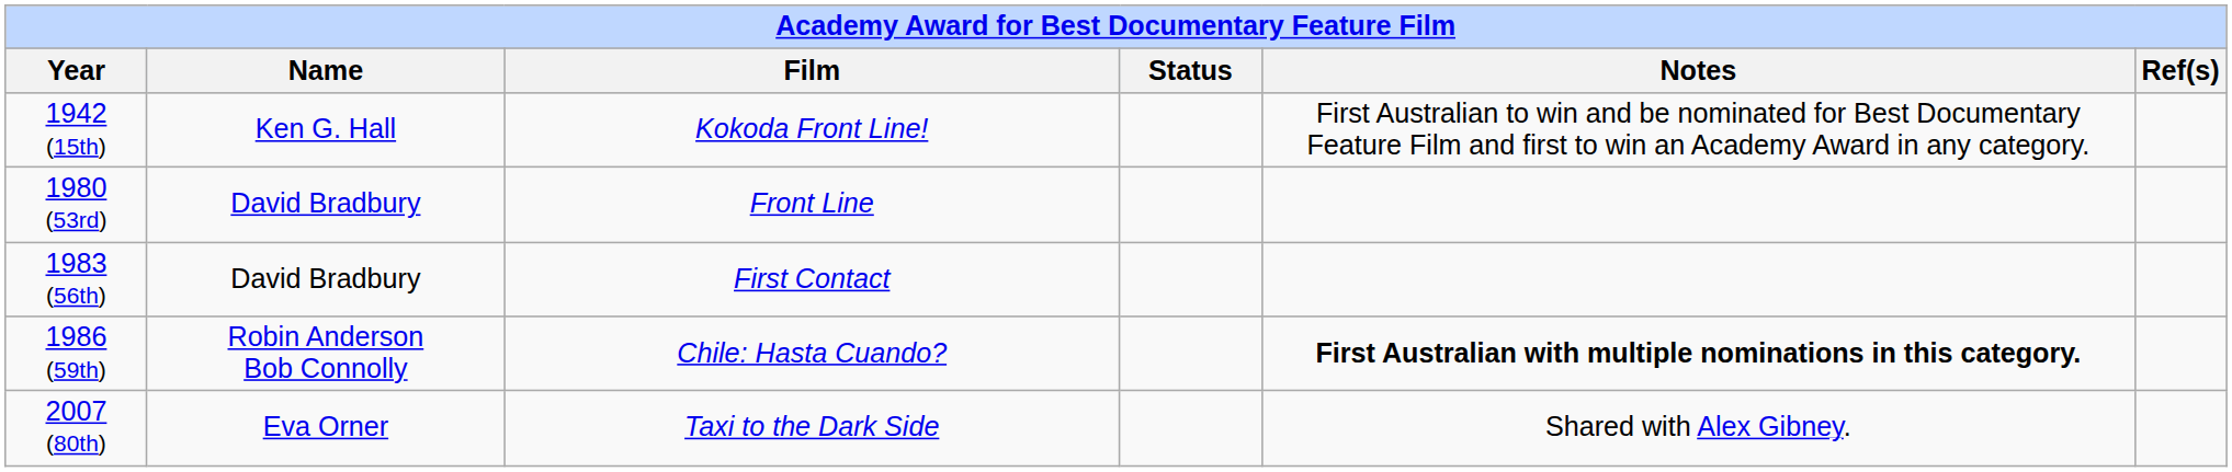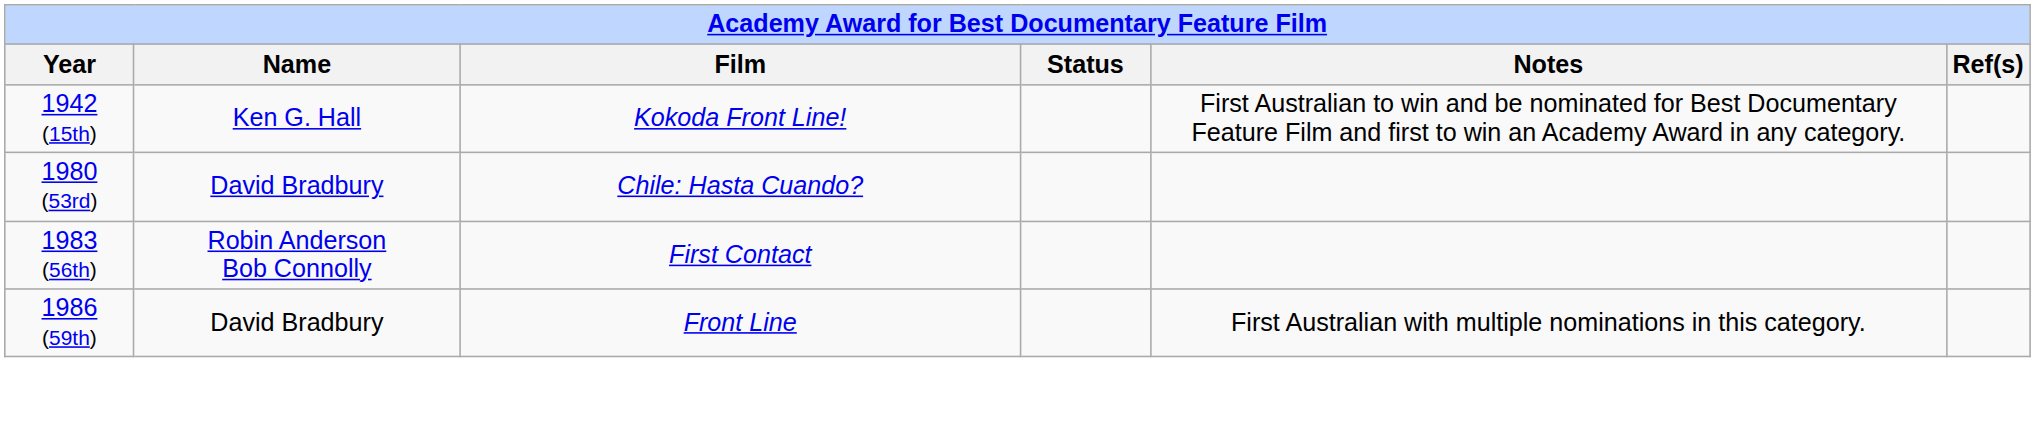 <table class="wikitable" style="text-align: center">
 <tr style="background:#bfd7ff;">
 <td colspan="6" style="text-align:center;"><strong><a href='#'>Academy Award for Best Documentary Feature Film</a></strong></td>
 </tr>
 <tr style="background:#ebf5ff;">
 <th style="width:75px;">Year</th>
 <th style="width:200px;">Name</th>
 <th style="width:350px;">Film</th>
 <th style="width:75px;">Status</th>
 <th style="width:500px;">Notes</th>
 <th width="3">Ref(s)</th>
 </tr>
 <tr>
 <td style="text-align: center"><a href='#'>1942</a><br><small>(<a href='#'>15th</a>)</small></td>
 <td><a href='#'>Ken G. Hall</a></td>
 <td><em><a href='#'>Kokoda Front Line!</a></em></td>
 <td></td>
 <td>First Australian to win and be nominated for Best Documentary Feature Film and first to win an Academy Award in any category.</td>
 <td style="text-align: center"></td>
 </tr>
 <tr>
 <td style="text-align: center"><a href='#'>1980</a><br><small>(<a href='#'>53rd</a>)</small></td>
 <td><a href='#'>David Bradbury</a></td>
-<td><em><a href='#'>Front Line</a></em></td>
+<td><em><a href='#'>Chile: Hasta Cuando?</a></em></td>
 <td></td>
 <td></td>
 <td style="text-align: center"></td>
 </tr>
 <tr>
 <td style="text-align: center"><a href='#'>1983</a><br><small>(<a href='#'>56th</a>)</small></td>
-<td>David Bradbury</td>
+<td><a href='#'>Robin Anderson</a><br><a href='#'>Bob Connolly</a></td>
 <td><em><a href='#'>First Contact</a></em></td>
 <td></td>
 <td></td>
 <td style="text-align: center"></td>
 </tr>
 <tr>
 <td style="text-align: center"><a href='#'>1986</a><br><small>(<a href='#'>59th</a>)</small></td>
-<td><a href='#'>Robin Anderson</a><br><a href='#'>Bob Connolly</a></td>
-<td><em><a href='#'>Chile: Hasta Cuando?</a></em></td>
+<td>David Bradbury</td>
+<td><em><a href='#'>Front Line</a></em></td>
 <td></td>
-<td><strong>First Australian with multiple nominations in this category.</strong></td>
+<td>First Australian with multiple nominations in this category.</td>
 <td></td>
 </tr>
-<tr>
-<td style="text-align: center"><a href='#'>2007</a><br><small>(<a href='#'>80th</a>)</small></td>
-<td><a href='#'>Eva Orner</a></td>
-<td><em><a href='#'>Taxi to the Dark Side</a></em></td>
-<td></td>
-<td>Shared with <a href='#'>Alex Gibney</a>.</td>
-<td style="text-align: center"></td>
-</tr>
 </table>
